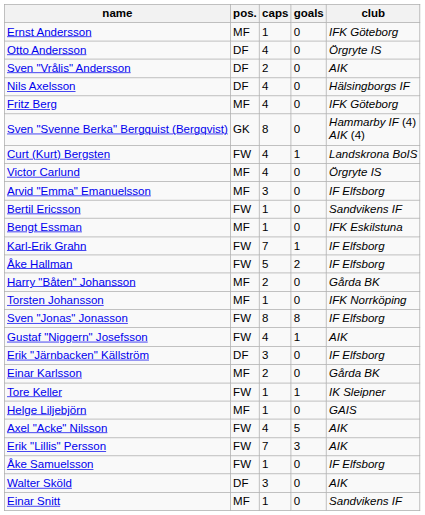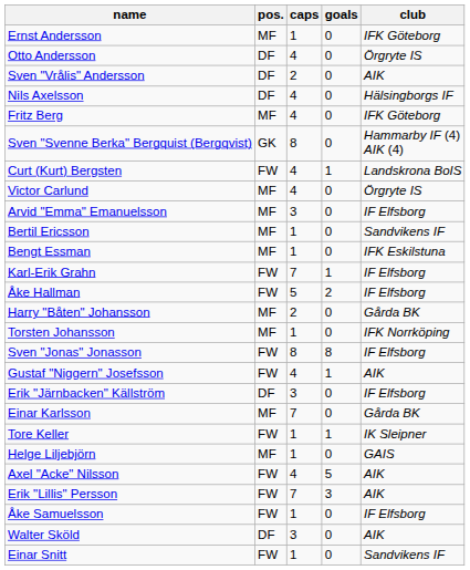 <table class="wikitable" border="1">
 <tr>
 <th>name</th>
 <th>pos.</th>
 <th>caps</th>
 <th>goals</th>
 <th>club</th>
 </tr>
 <tr>
 <td><a href='#'>Ernst Andersson</a></td>
 <td>MF</td>
 <td>1</td>
 <td>0</td>
 <td><em>IFK Göteborg</em></td>
 </tr>
 <tr>
 <td><a href='#'>Otto Andersson</a></td>
 <td>DF</td>
 <td>4</td>
 <td>0</td>
 <td><em>Örgryte IS</em></td>
 </tr>
 <tr>
 <td><a href='#'>Sven "Vrålis" Andersson</a></td>
 <td>DF</td>
 <td>2</td>
 <td>0</td>
 <td><em>AIK</em></td>
 </tr>
 <tr>
 <td><a href='#'>Nils Axelsson</a></td>
 <td>DF</td>
 <td>4</td>
 <td>0</td>
 <td><em>Hälsingborgs IF</em></td>
 </tr>
 <tr>
 <td><a href='#'>Fritz Berg</a></td>
 <td>MF</td>
 <td>4</td>
 <td>0</td>
 <td><em>IFK Göteborg</em></td>
 </tr>
 <tr>
 <td><a href='#'>Sven "Svenne Berka" Bergquist (Bergqvist)</a></td>
 <td>GK</td>
 <td>8</td>
 <td>0</td>
 <td><em>Hammarby IF</em> (4)<br><em>AIK</em> (4)</td>
 </tr>
 <tr>
 <td><a href='#'>Curt (Kurt) Bergsten</a></td>
 <td>FW</td>
 <td>4</td>
 <td>1</td>
 <td><em>Landskrona BoIS</em></td>
 </tr>
 <tr>
 <td><a href='#'>Victor Carlund</a></td>
 <td>MF</td>
 <td>4</td>
 <td>0</td>
 <td><em>Örgryte IS</em></td>
 </tr>
 <tr>
 <td><a href='#'>Arvid "Emma" Emanuelsson</a></td>
 <td>MF</td>
 <td>3</td>
 <td>0</td>
 <td><em>IF Elfsborg</em></td>
 </tr>
 <tr>
 <td><a href='#'>Bertil Ericsson</a></td>
-<td>FW</td>
+<td>MF</td>
 <td>1</td>
 <td>0</td>
 <td><em>Sandvikens IF</em></td>
 </tr>
 <tr>
 <td><a href='#'>Bengt Essman</a></td>
 <td>MF</td>
 <td>1</td>
 <td>0</td>
 <td><em>IFK Eskilstuna</em></td>
 </tr>
 <tr>
 <td><a href='#'>Karl-Erik Grahn</a></td>
 <td>FW</td>
 <td>7</td>
 <td>1</td>
 <td><em>IF Elfsborg</em></td>
 </tr>
 <tr>
 <td><a href='#'>Åke Hallman</a></td>
 <td>FW</td>
 <td>5</td>
 <td>2</td>
 <td><em>IF Elfsborg</em></td>
 </tr>
 <tr>
 <td><a href='#'>Harry "Båten" Johansson</a></td>
 <td>MF</td>
 <td>2</td>
 <td>0</td>
 <td><em>Gårda BK</em></td>
 </tr>
 <tr>
 <td><a href='#'>Torsten Johansson</a></td>
 <td>MF</td>
 <td>1</td>
 <td>0</td>
 <td><em>IFK Norrköping</em></td>
 </tr>
 <tr>
 <td><a href='#'>Sven "Jonas" Jonasson</a></td>
 <td>FW</td>
 <td>8</td>
 <td>8</td>
 <td><em>IF Elfsborg</em></td>
 </tr>
 <tr>
 <td><a href='#'>Gustaf "Niggern" Josefsson</a></td>
 <td>FW</td>
 <td>4</td>
 <td>1</td>
 <td><em>AIK</em></td>
 </tr>
 <tr>
 <td><a href='#'>Erik "Järnbacken" Källström</a></td>
 <td>DF</td>
 <td>3</td>
 <td>0</td>
 <td><em>IF Elfsborg</em></td>
 </tr>
 <tr>
 <td><a href='#'>Einar Karlsson</a></td>
 <td>MF</td>
-<td>2</td>
+<td>7</td>
 <td>0</td>
 <td><em>Gårda BK</em></td>
 </tr>
 <tr>
 <td><a href='#'>Tore Keller</a></td>
 <td>FW</td>
 <td>1</td>
 <td>1</td>
 <td><em>IK Sleipner</em></td>
 </tr>
 <tr>
 <td><a href='#'>Helge Liljebjörn</a></td>
 <td>MF</td>
 <td>1</td>
 <td>0</td>
 <td><em>GAIS</em></td>
 </tr>
 <tr>
 <td><a href='#'>Axel "Acke" Nilsson</a></td>
 <td>FW</td>
 <td>4</td>
 <td>5</td>
 <td><em>AIK</em></td>
 </tr>
 <tr>
 <td><a href='#'>Erik "Lillis" Persson</a></td>
 <td>FW</td>
 <td>7</td>
 <td>3</td>
 <td><em>AIK</em></td>
 </tr>
 <tr>
 <td><a href='#'>Åke Samuelsson</a></td>
 <td>FW</td>
 <td>1</td>
 <td>0</td>
 <td><em>IF Elfsborg</em></td>
 </tr>
 <tr>
 <td><a href='#'>Walter Sköld</a></td>
 <td>DF</td>
 <td>3</td>
 <td>0</td>
 <td><em>AIK</em></td>
 </tr>
 <tr>
 <td><a href='#'>Einar Snitt</a></td>
-<td>MF</td>
+<td>FW</td>
 <td>1</td>
 <td>0</td>
 <td><em>Sandvikens IF</em></td>
 </tr>
 </table>
